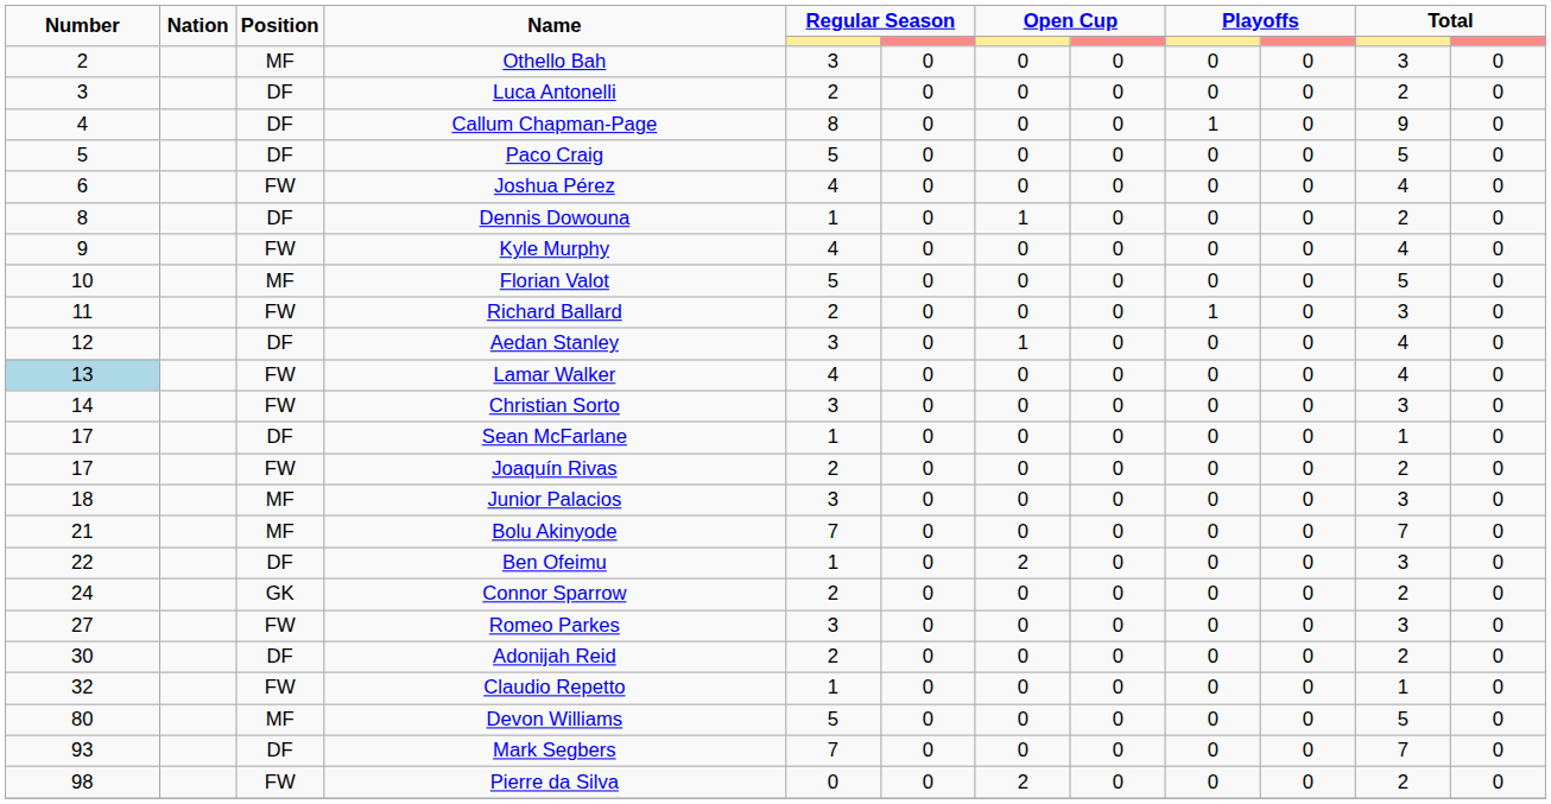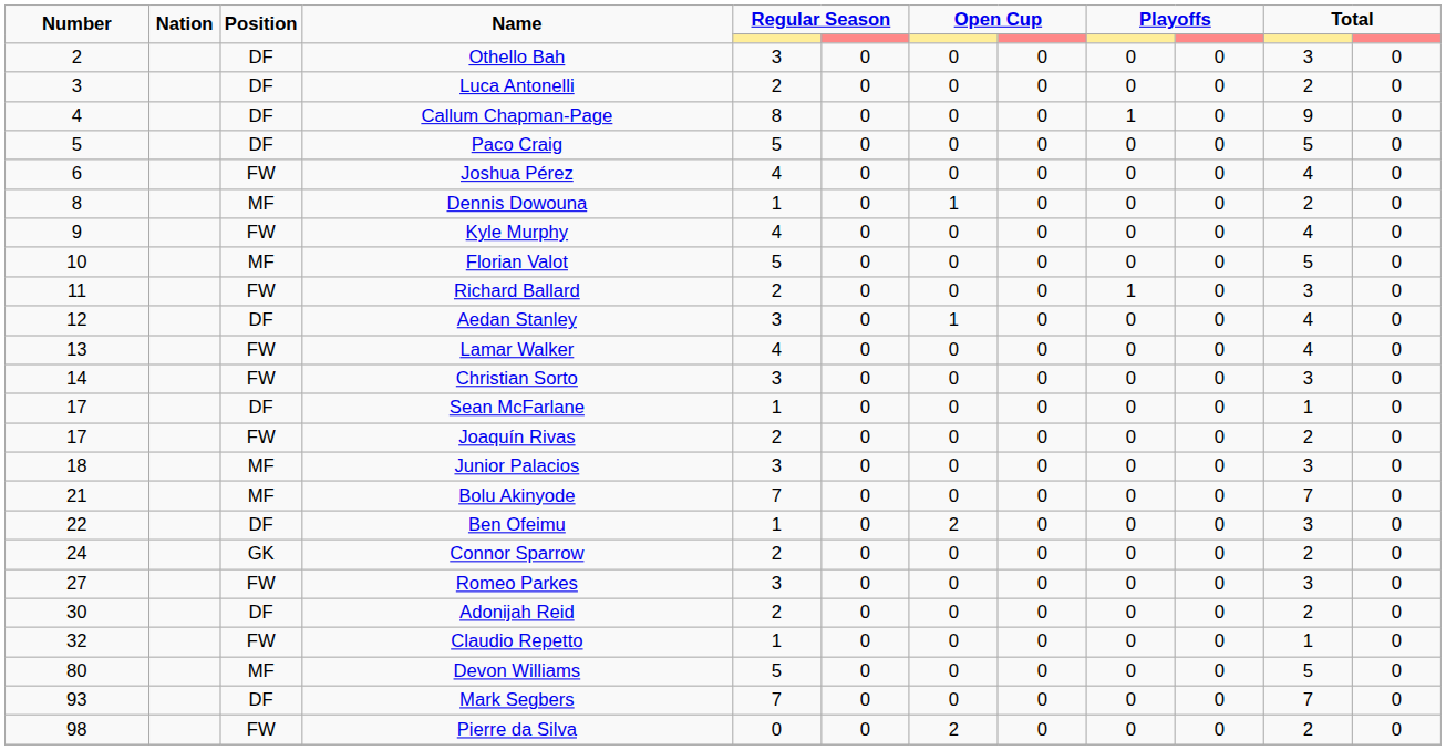 <table class="wikitable" style="text-align:center;">
 <tr>
 <td rowspan="2"  style="width:10%; text-align:center;"><strong>Number</strong></td>
 <td rowspan="2"  style="width:5%; text-align:center;"><strong>Nation</strong></td>
 <td rowspan="2"  style="width:5%; text-align:center;"><strong>Position</strong></td>
 <td rowspan="2"  style="width:30%; text-align:center;"><strong>Name</strong></td>
 <td colspan="2" style="text-align:center;"><strong><a href='#'>Regular Season</a></strong></td>
 <td colspan="2" style="text-align:center;"><strong><a href='#'>Open Cup</a></strong></td>
 <td colspan="2" style="text-align:center;"><strong><a href='#'>Playoffs</a></strong></td>
 <td colspan="2" style="text-align:center;"><strong>Total</strong></td>
 </tr>
 <tr>
 <th style="width:60px; background:#fe9;"></th>
 <th style="width:60px; background:#ff8888;"></th>
 <th style="width:60px; background:#fe9;"></th>
 <th style="width:60px; background:#ff8888;"></th>
 <th style="width:60px; background:#fe9;"></th>
 <th style="width:60px; background:#ff8888;"></th>
 <th style="width:60px; background:#fe9;"></th>
 <th style="width:60px; background:#ff8888;"></th>
 </tr>
 <tr>
 <td>2</td>
 <td></td>
-<td>MF</td>
+<td>DF</td>
 <td><a href='#'>Othello Bah</a></td>
 <td>3</td>
 <td>0</td>
 <td>0</td>
 <td>0</td>
 <td>0</td>
 <td>0</td>
 <td>3</td>
 <td>0</td>
 </tr>
 <tr>
 <td>3</td>
 <td></td>
 <td>DF</td>
 <td><a href='#'>Luca Antonelli</a></td>
 <td>2</td>
 <td>0</td>
 <td>0</td>
 <td>0</td>
 <td>0</td>
 <td>0</td>
 <td>2</td>
 <td>0</td>
 </tr>
 <tr>
 <td>4</td>
 <td></td>
 <td>DF</td>
 <td><a href='#'>Callum Chapman-Page</a></td>
 <td>8</td>
 <td>0</td>
 <td>0</td>
 <td>0</td>
 <td>1</td>
 <td>0</td>
 <td>9</td>
 <td>0</td>
 </tr>
 <tr>
 <td>5</td>
 <td></td>
 <td>DF</td>
 <td><a href='#'>Paco Craig</a></td>
 <td>5</td>
 <td>0</td>
 <td>0</td>
 <td>0</td>
 <td>0</td>
 <td>0</td>
 <td>5</td>
 <td>0</td>
 </tr>
 <tr>
 <td>6</td>
 <td></td>
 <td>FW</td>
 <td><a href='#'>Joshua Pérez</a></td>
 <td>4</td>
 <td>0</td>
 <td>0</td>
 <td>0</td>
 <td>0</td>
 <td>0</td>
 <td>4</td>
 <td>0</td>
 </tr>
 <tr>
 <td>8</td>
 <td></td>
-<td>DF</td>
+<td>MF</td>
 <td><a href='#'>Dennis Dowouna</a></td>
 <td>1</td>
 <td>0</td>
 <td>1</td>
 <td>0</td>
 <td>0</td>
 <td>0</td>
 <td>2</td>
 <td>0</td>
 </tr>
 <tr>
 <td>9</td>
 <td></td>
 <td>FW</td>
 <td><a href='#'>Kyle Murphy</a></td>
 <td>4</td>
 <td>0</td>
 <td>0</td>
 <td>0</td>
 <td>0</td>
 <td>0</td>
 <td>4</td>
 <td>0</td>
 </tr>
 <tr>
 <td>10</td>
 <td></td>
 <td>MF</td>
 <td><a href='#'>Florian Valot</a></td>
 <td>5</td>
 <td>0</td>
 <td>0</td>
 <td>0</td>
 <td>0</td>
 <td>0</td>
 <td>5</td>
 <td>0</td>
 </tr>
 <tr>
 <td>11</td>
 <td></td>
 <td>FW</td>
 <td><a href='#'>Richard Ballard</a></td>
 <td>2</td>
 <td>0</td>
 <td>0</td>
 <td>0</td>
 <td>1</td>
 <td>0</td>
 <td>3</td>
 <td>0</td>
 </tr>
 <tr>
 <td>12</td>
 <td></td>
 <td>DF</td>
 <td><a href='#'>Aedan Stanley</a></td>
 <td>3</td>
 <td>0</td>
 <td>1</td>
 <td>0</td>
 <td>0</td>
 <td>0</td>
 <td>4</td>
 <td>0</td>
 </tr>
 <tr>
-<td style="background: lightblue;">13</td>
+<td>13</td>
 <td></td>
 <td>FW</td>
 <td><a href='#'>Lamar Walker</a></td>
 <td>4</td>
 <td>0</td>
 <td>0</td>
 <td>0</td>
 <td>0</td>
 <td>0</td>
 <td>4</td>
 <td>0</td>
 </tr>
 <tr>
 <td>14</td>
 <td></td>
 <td>FW</td>
 <td><a href='#'>Christian Sorto</a></td>
 <td>3</td>
 <td>0</td>
 <td>0</td>
 <td>0</td>
 <td>0</td>
 <td>0</td>
 <td>3</td>
 <td>0</td>
 </tr>
 <tr>
 <td>17</td>
 <td></td>
 <td>DF</td>
 <td><a href='#'>Sean McFarlane</a></td>
 <td>1</td>
 <td>0</td>
 <td>0</td>
 <td>0</td>
 <td>0</td>
 <td>0</td>
 <td>1</td>
 <td>0</td>
 </tr>
 <tr>
 <td>17</td>
 <td></td>
 <td>FW</td>
 <td><a href='#'>Joaquín Rivas</a></td>
 <td>2</td>
 <td>0</td>
 <td>0</td>
 <td>0</td>
 <td>0</td>
 <td>0</td>
 <td>2</td>
 <td>0</td>
 </tr>
 <tr>
 <td>18</td>
 <td></td>
 <td>MF</td>
 <td><a href='#'>Junior Palacios</a></td>
 <td>3</td>
 <td>0</td>
 <td>0</td>
 <td>0</td>
 <td>0</td>
 <td>0</td>
 <td>3</td>
 <td>0</td>
 </tr>
 <tr>
 <td>21</td>
 <td></td>
 <td>MF</td>
 <td><a href='#'>Bolu Akinyode</a></td>
 <td>7</td>
 <td>0</td>
 <td>0</td>
 <td>0</td>
 <td>0</td>
 <td>0</td>
 <td>7</td>
 <td>0</td>
 </tr>
 <tr>
 <td>22</td>
 <td></td>
 <td>DF</td>
 <td><a href='#'>Ben Ofeimu</a></td>
 <td>1</td>
 <td>0</td>
 <td>2</td>
 <td>0</td>
 <td>0</td>
 <td>0</td>
 <td>3</td>
 <td>0</td>
 </tr>
 <tr>
 <td>24</td>
 <td></td>
 <td>GK</td>
 <td><a href='#'>Connor Sparrow</a></td>
 <td>2</td>
 <td>0</td>
 <td>0</td>
 <td>0</td>
 <td>0</td>
 <td>0</td>
 <td>2</td>
 <td>0</td>
 </tr>
 <tr>
 <td>27</td>
 <td></td>
 <td>FW</td>
 <td><a href='#'>Romeo Parkes</a></td>
 <td>3</td>
 <td>0</td>
 <td>0</td>
 <td>0</td>
 <td>0</td>
 <td>0</td>
 <td>3</td>
 <td>0</td>
 </tr>
 <tr>
 <td>30</td>
 <td></td>
 <td>DF</td>
 <td><a href='#'>Adonijah Reid</a></td>
 <td>2</td>
 <td>0</td>
 <td>0</td>
 <td>0</td>
 <td>0</td>
 <td>0</td>
 <td>2</td>
 <td>0</td>
 </tr>
 <tr>
 <td>32</td>
 <td></td>
 <td>FW</td>
 <td><a href='#'>Claudio Repetto</a></td>
 <td>1</td>
 <td>0</td>
 <td>0</td>
 <td>0</td>
 <td>0</td>
 <td>0</td>
 <td>1</td>
 <td>0</td>
 </tr>
 <tr>
 <td>80</td>
 <td></td>
 <td>MF</td>
 <td><a href='#'>Devon Williams</a></td>
 <td>5</td>
 <td>0</td>
 <td>0</td>
 <td>0</td>
 <td>0</td>
 <td>0</td>
 <td>5</td>
 <td>0</td>
 </tr>
 <tr>
 <td>93</td>
 <td></td>
 <td>DF</td>
 <td><a href='#'>Mark Segbers</a></td>
 <td>7</td>
 <td>0</td>
 <td>0</td>
 <td>0</td>
 <td>0</td>
 <td>0</td>
 <td>7</td>
 <td>0</td>
 </tr>
 <tr>
 <td>98</td>
 <td></td>
 <td>FW</td>
 <td><a href='#'>Pierre da Silva</a></td>
 <td>0</td>
 <td>0</td>
 <td>2</td>
 <td>0</td>
 <td>0</td>
 <td>0</td>
 <td>2</td>
 <td>0</td>
 </tr>
 <tr>
 </tr>
 </table>
